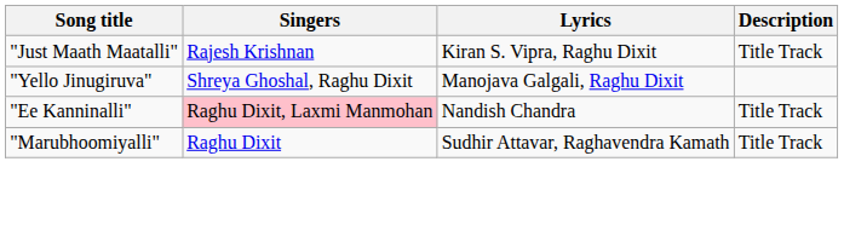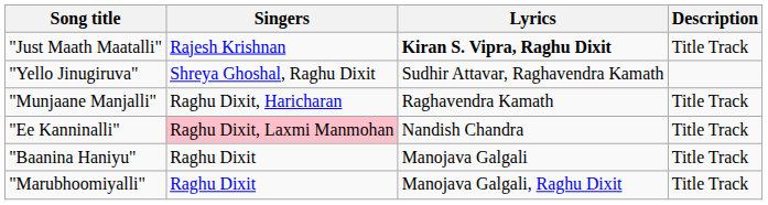 <table class="wikitable">
 <tr>
 <th>Song title</th>
 <th>Singers</th>
 <th>Lyrics</th>
 <th>Description</th>
 </tr>
 <tr>
 <td>"Just Maath Maatalli"</td>
 <td><a href='#'>Rajesh Krishnan</a></td>
-<td>Kiran S. Vipra, Raghu Dixit</td>
+<td><strong>Kiran S. Vipra, Raghu Dixit</strong></td>
 <td>Title Track</td>
 </tr>
 <tr>
 <td>"Yello Jinugiruva"</td>
 <td><a href='#'>Shreya Ghoshal</a>, Raghu Dixit</td>
-<td>Manojava Galgali, <a href='#'>Raghu Dixit</a></td>
+<td>Sudhir Attavar, Raghavendra Kamath</td>
 <td></td>
+</tr>
+<tr>
+<td>"Munjaane Manjalli"</td>
+<td>Raghu Dixit, <a href='#'>Haricharan</a></td>
+<td>Raghavendra Kamath</td>
+<td>Title Track</td>
 </tr>
 <tr>
 <td>"Ee Kanninalli"</td>
 <td style="background: pink;">Raghu Dixit, Laxmi Manmohan</td>
 <td>Nandish Chandra</td>
 <td>Title Track</td>
 </tr>
 <tr>
+<td>"Baanina Haniyu"</td>
+<td>Raghu Dixit</td>
+<td>Manojava Galgali</td>
+<td>Title Track</td>
+</tr>
+<tr>
 <td>"Marubhoomiyalli"</td>
 <td><a href='#'>Raghu Dixit</a></td>
-<td>Sudhir Attavar, Raghavendra Kamath</td>
+<td>Manojava Galgali, <a href='#'>Raghu Dixit</a></td>
 <td>Title Track</td>
 </tr>
 </table>
